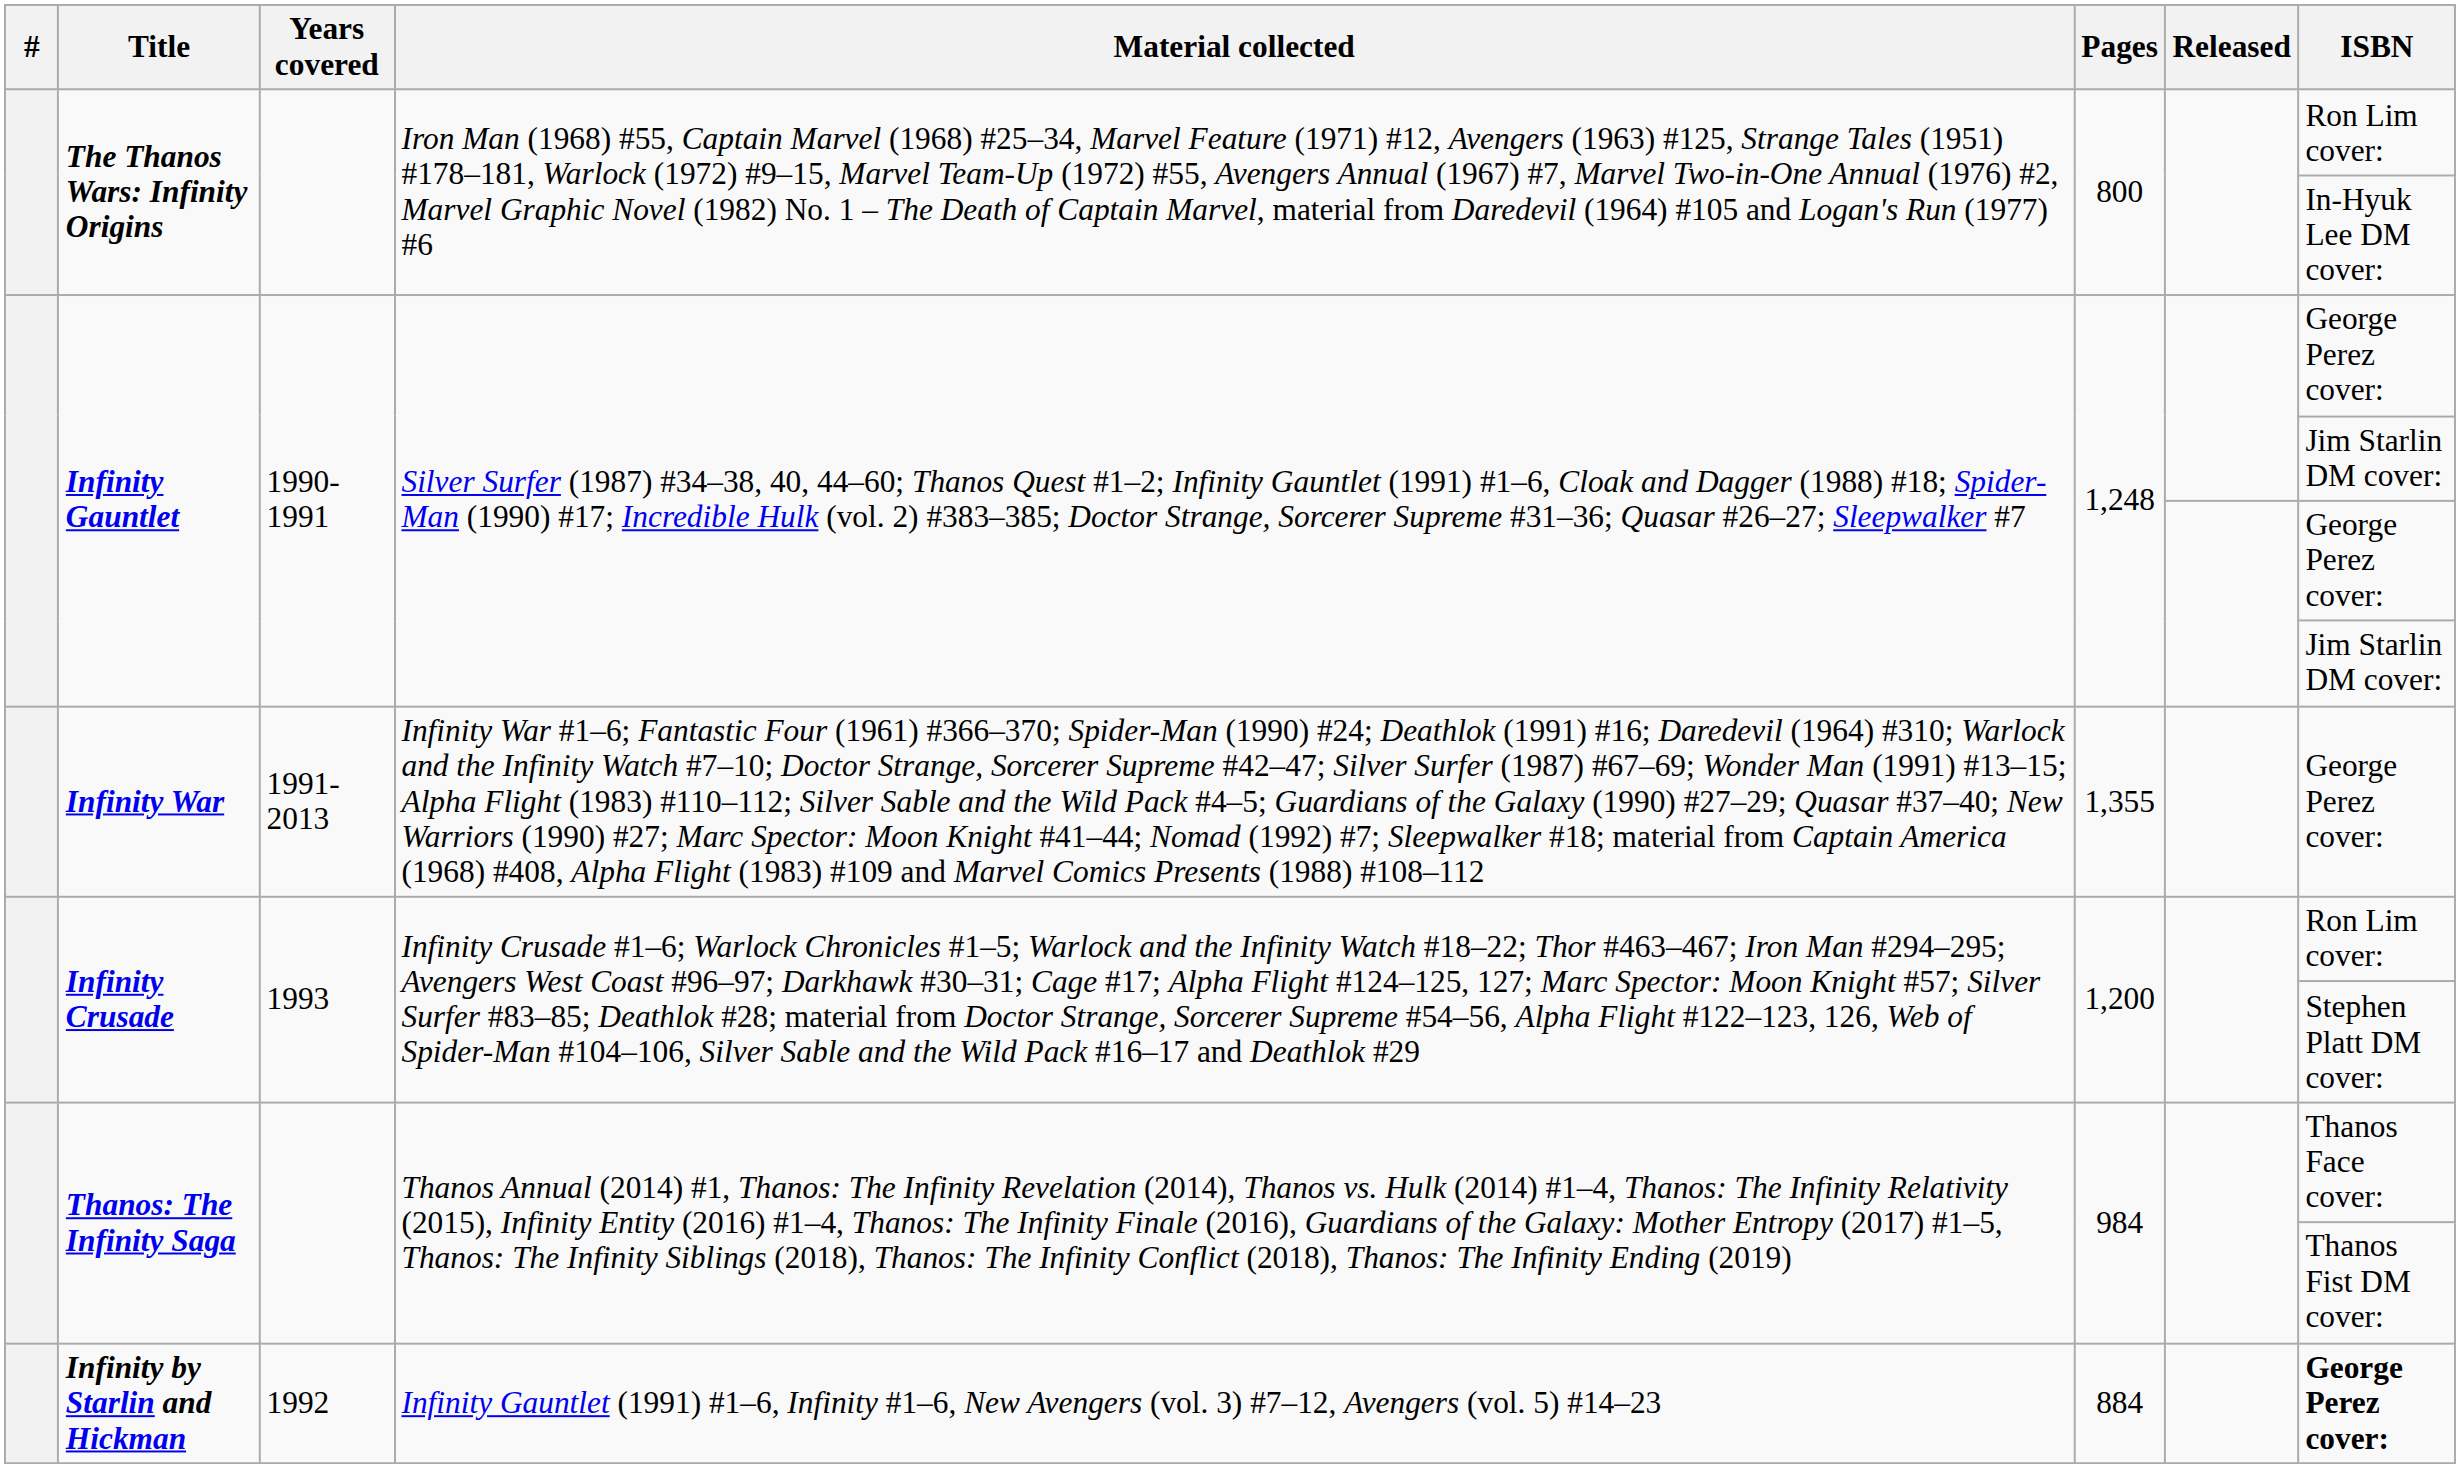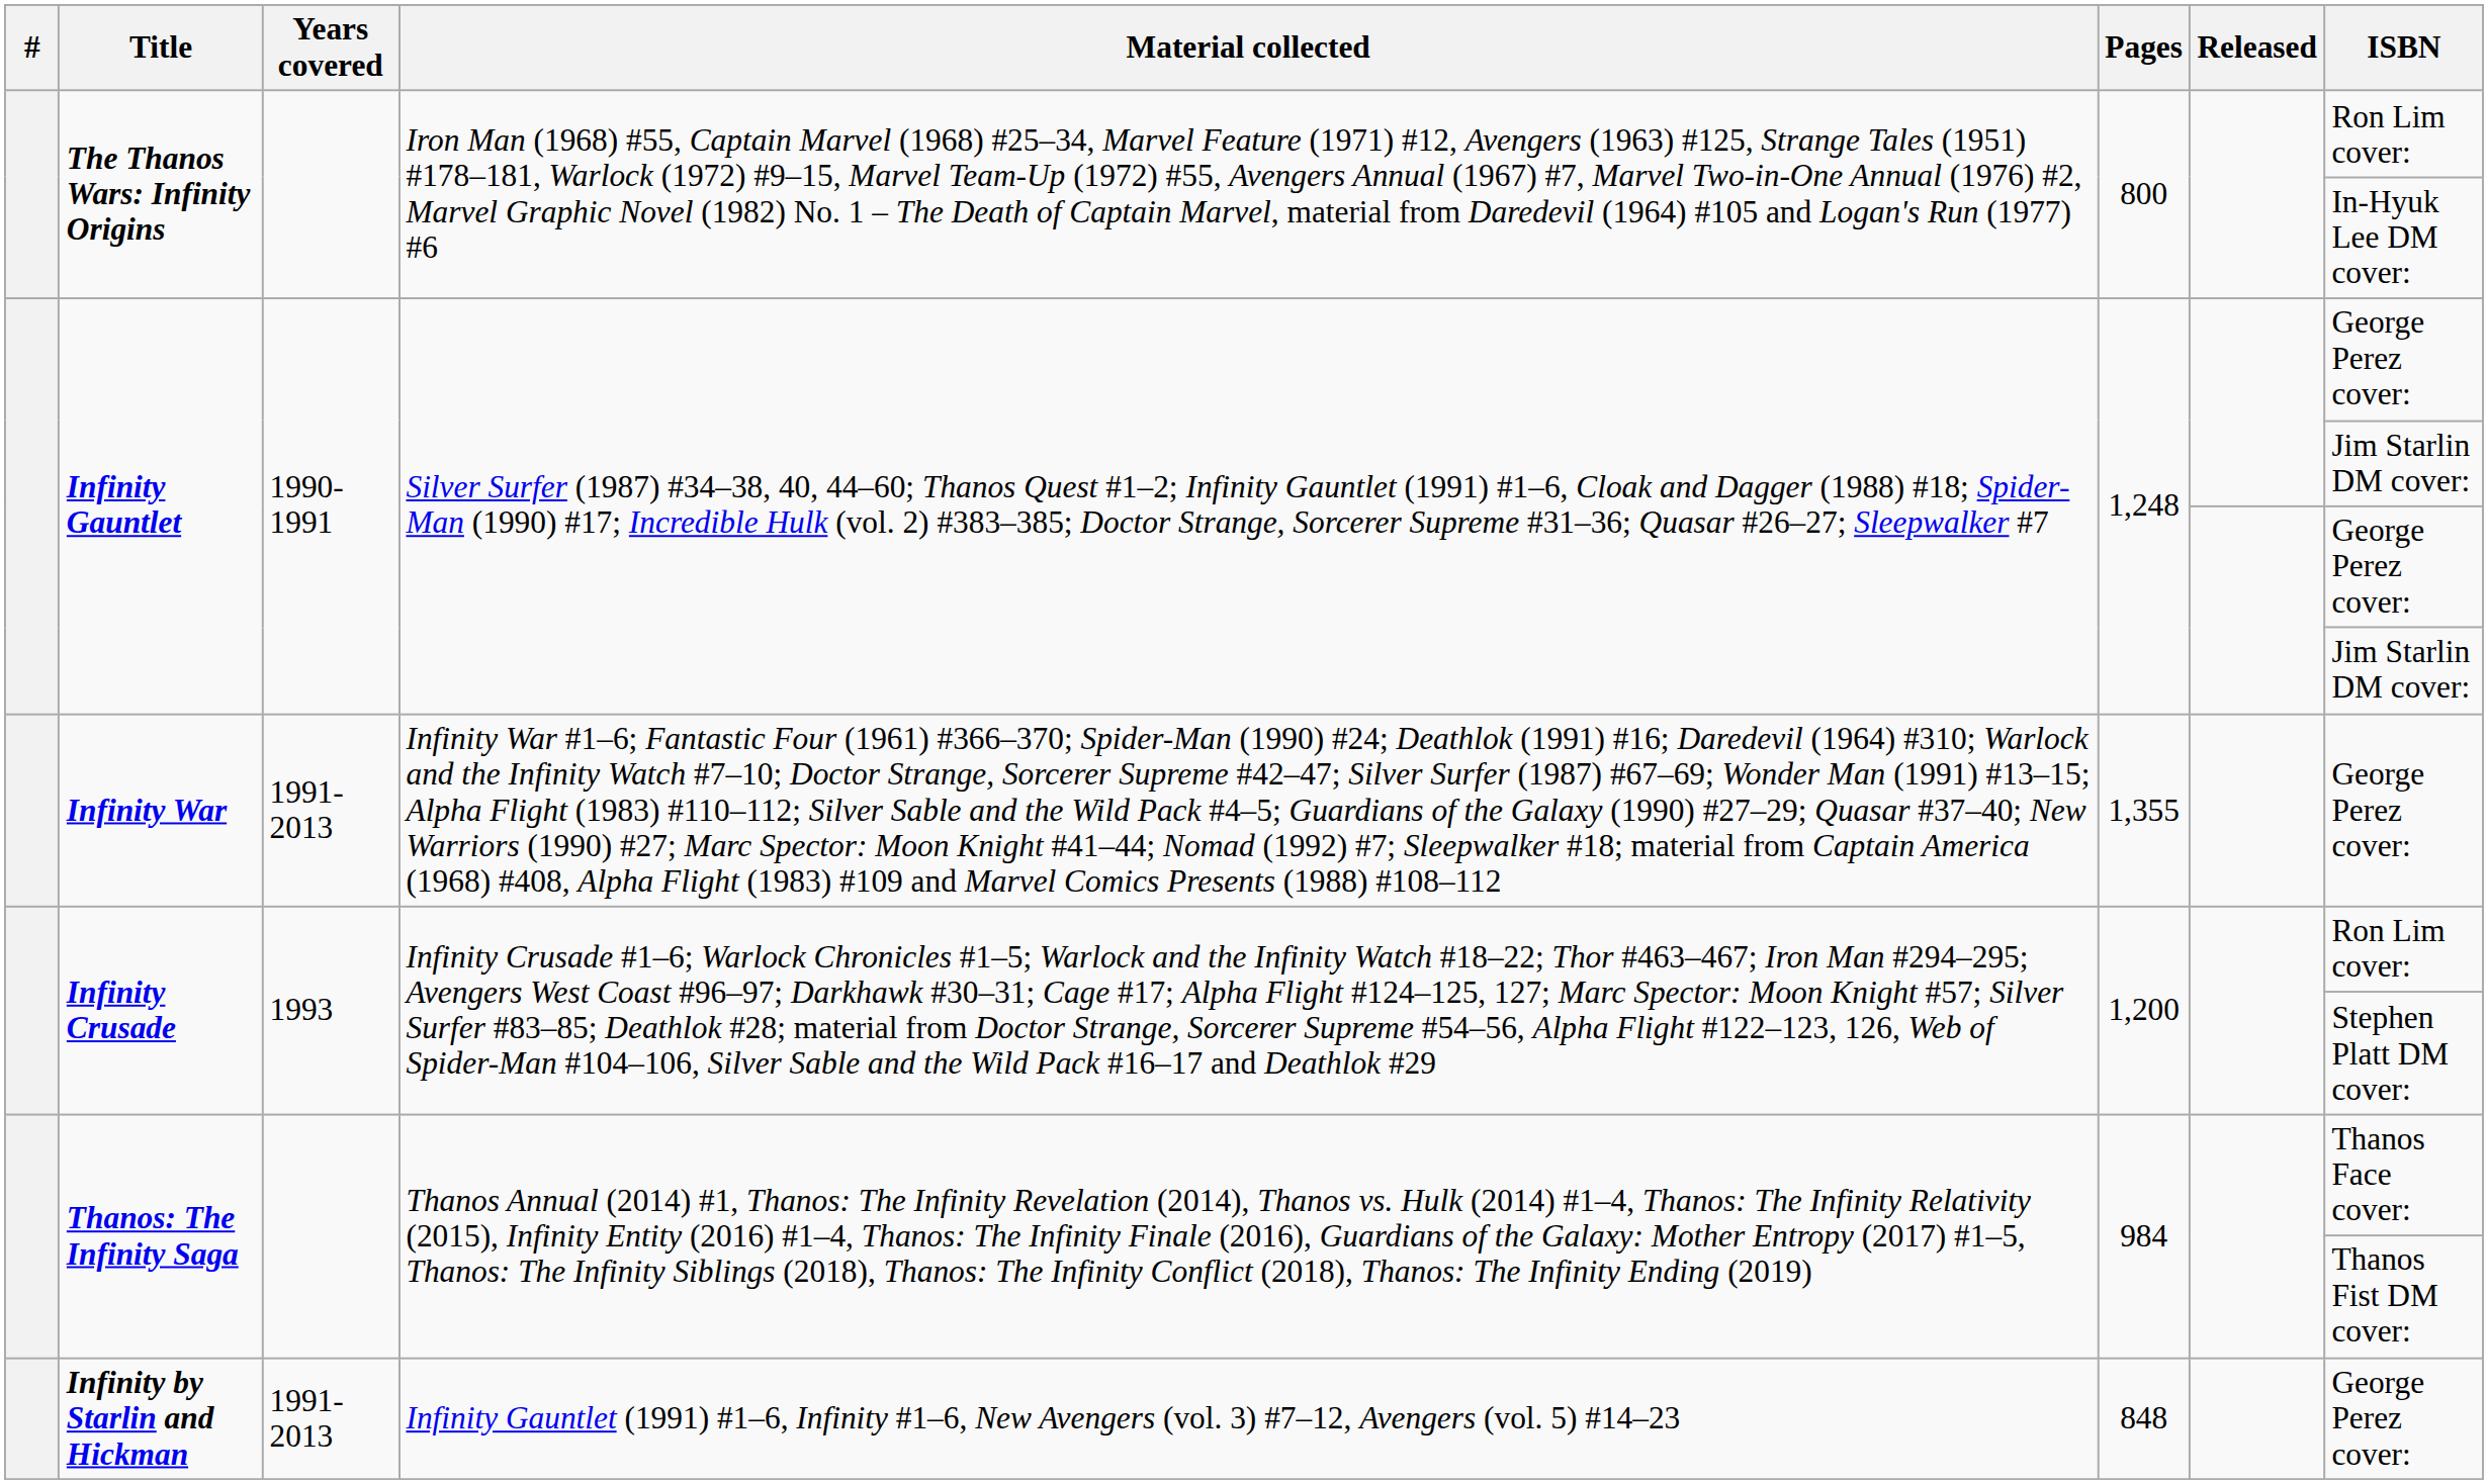 <table class="wikitable sortable" width="99%">
 <tr>
 <th class="unsortable" width="20px">#</th>
 <th>Title</th>
 <th>Years covered</th>
 <th class="unsortable">Material collected</th>
 <th>Pages</th>
 <th>Released</th>
 <th class="unsortable">ISBN</th>
 </tr>
 <tr>
 <th rowspan="2" style="background-color: light grey;"></th>
 <td rowspan="2"><strong><em>The Thanos Wars: Infinity Origins</em></strong></td>
 <td rowspan="2"></td>
 <td rowspan="2"><em>Iron Man</em> (1968) #55, <em>Captain Marvel</em> (1968) #25–34, <em>Marvel Feature</em> (1971) #12, <em>Avengers</em> (1963) #125, <em>Strange Tales</em> (1951) #178–181, <em>Warlock</em> (1972) #9–15, <em>Marvel Team-Up</em> (1972) #55, <em>Avengers Annual</em> (1967) #7, <em>Marvel Two-in-One Annual</em> (1976) #2, <em>Marvel Graphic Novel</em> (1982) No. 1 – <em>The Death of Captain Marvel</em>, material from <em>Daredevil</em> (1964) #105 and <em>Logan's Run</em> (1977) #6</td>
 <td rowspan="2" style="text-align: center;">800</td>
 <td rowspan="2"></td>
 <td>Ron Lim cover: </td>
 </tr>
 <tr>
 <td>In-Hyuk Lee DM cover: </td>
 </tr>
 <tr>
 <th rowspan="4" style="background-color: light grey;"></th>
 <td rowspan="4"><strong><em><a href='#'>Infinity Gauntlet</a></em></strong></td>
 <td rowspan="4">1990-1991</td>
 <td rowspan="4"><em><a href='#'>Silver Surfer</a></em> (1987) #34–38, 40, 44–60; <em>Thanos Quest</em> #1–2; <em>Infinity Gauntlet</em> (1991) #1–6, <em>Cloak and Dagger</em> (1988) #18; <em><a href='#'>Spider-Man</a></em> (1990) #17; <em><a href='#'>Incredible Hulk</a></em> (vol. 2) #383–385; <em>Doctor Strange, Sorcerer Supreme</em> #31–36; <em>Quasar</em> #26–27; <em><a href='#'>Sleepwalker</a></em> #7</td>
 <td rowspan="4" style="text-align: center;">1,248</td>
 <td rowspan="2"></td>
 <td>George Perez cover: </td>
 </tr>
 <tr>
 <td>Jim Starlin DM cover: </td>
 </tr>
 <tr>
 <td rowspan="2"></td>
 <td>George Perez cover: </td>
 </tr>
 <tr>
 <td>Jim Starlin DM cover: </td>
 </tr>
 <tr>
 <th style="background-color: light grey;"></th>
 <td><strong><em><a href='#'>Infinity War</a></em></strong></td>
 <td>1991-2013</td>
 <td><em>Infinity War</em> #1–6; <em>Fantastic Four</em> (1961) #366–370; <em>Spider-Man</em> (1990) #24; <em>Deathlok</em> (1991) #16; <em>Daredevil</em> (1964) #310; <em>Warlock and the Infinity Watch</em> #7–10; <em>Doctor Strange, Sorcerer Supreme</em> #42–47; <em>Silver Surfer</em> (1987) #67–69; <em>Wonder Man</em> (1991) #13–15; <em>Alpha Flight</em> (1983) #110–112; <em>Silver Sable and the Wild Pack</em> #4–5; <em>Guardians of the Galaxy</em> (1990) #27–29; <em>Quasar</em> #37–40; <em>New Warriors</em> (1990) #27; <em>Marc Spector: Moon Knight</em> #41–44; <em>Nomad</em> (1992) #7; <em>Sleepwalker</em> #18; material from <em>Captain America</em> (1968) #408, <em>Alpha Flight</em> (1983) #109 and <em>Marvel Comics Presents</em> (1988) #108–112</td>
 <td style="text-align: center;">1,355</td>
 <td></td>
 <td>George Perez cover: </td>
 </tr>
 <tr>
 <th rowspan="2" style="background-color: light grey;"></th>
 <td rowspan="2"><strong><em><a href='#'>Infinity Crusade</a></em></strong></td>
 <td rowspan="2">1993</td>
 <td rowspan="2"><em>Infinity Crusade</em> #1–6; <em>Warlock Chronicles</em> #1–5; <em>Warlock and the Infinity Watch</em> #18–22; <em>Thor</em> #463–467; <em>Iron Man</em> #294–295; <em>Avengers West Coast</em> #96–97; <em>Darkhawk</em> #30–31; <em>Cage</em> #17; <em>Alpha Flight</em> #124–125, 127; <em>Marc Spector: Moon Knight</em> #57; <em>Silver Surfer</em> #83–85; <em>Deathlok</em> #28; material from <em>Doctor Strange, Sorcerer Supreme</em> #54–56, <em>Alpha Flight</em> #122–123, 126, <em>Web of Spider-Man</em> #104–106, <em>Silver Sable and the Wild Pack</em> #16–17 and <em>Deathlok</em> #29</td>
 <td rowspan="2" style="text-align: center;">1,200</td>
 <td rowspan="2"></td>
 <td>Ron Lim cover: </td>
 </tr>
 <tr>
 <td>Stephen Platt DM cover: </td>
 </tr>
 <tr>
 <th rowspan="2" style="background-color: light grey;"></th>
 <td rowspan="2"><strong><em><a href='#'>Thanos: The Infinity Saga</a></em></strong></td>
 <td rowspan="2"></td>
 <td rowspan="2"><em>Thanos Annual</em> (2014) #1, <em>Thanos: The Infinity Revelation</em> (2014), <em>Thanos vs. Hulk</em> (2014) #1–4, <em>Thanos: The Infinity Relativity</em> (2015), <em>Infinity Entity</em> (2016) #1–4, <em>Thanos: The Infinity Finale</em> (2016), <em>Guardians of the Galaxy: Mother Entropy</em> (2017) #1–5, <em>Thanos: The Infinity Siblings</em> (2018), <em>Thanos: The Infinity Conflict</em> (2018), <em>Thanos: The Infinity Ending</em> (2019)</td>
 <td rowspan="2" style="text-align: center;">984</td>
 <td rowspan="2"></td>
 <td>Thanos Face cover: </td>
 </tr>
 <tr>
 <td>Thanos Fist DM cover: </td>
 </tr>
 <tr>
 <th style="background-color: light grey;"></th>
 <td><strong><em>Infinity by <a href='#'>Starlin</a> and <a href='#'>Hickman</a></em></strong></td>
-<td>1992</td>
+<td>1991-2013</td>
 <td><em><a href='#'>Infinity Gauntlet</a></em> (1991) #1–6, <em>Infinity</em> #1–6, <em>New Avengers</em> (vol. 3) #7–12, <em>Avengers</em> (vol. 5) #14–23</td>
-<td style="text-align: center;">884</td>
+<td style="text-align: center;">848</td>
 <td></td>
-<td><strong>George Perez cover: </strong></td>
+<td>George Perez cover: </td>
 </tr>
 </table>
